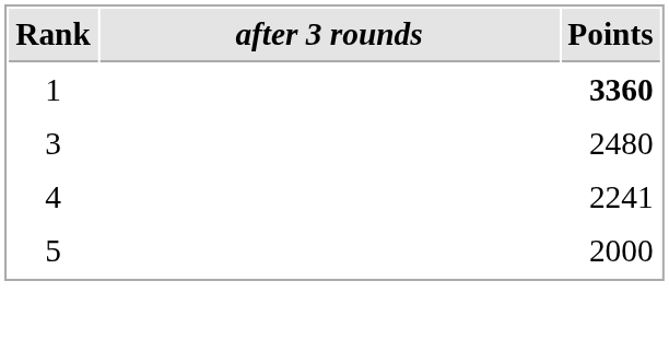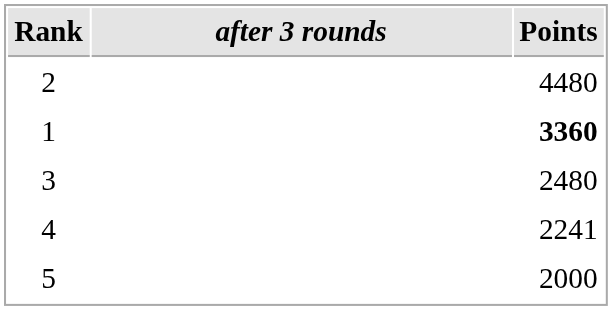 <table cellspacing="1" cellpadding="3" style="border:1px solid #aaa; font-size:90%;">
 <tr style="background:#e4e4e4;">
 <th style="border-bottom:1px solid #aaa; width:10px;">Rank</th>
 <th style="border-bottom:1px solid #aaa; width:200px; white-space:nowrap;"><em>after 3 rounds</em> </th>
 <th style="border-bottom:1px solid #aaa; width:20px;">Points</th>
+</tr>
+<tr>
+<td align=center>2</td>
+<td></td>
+<td align=right>4480</td>
 </tr>
 <tr>
 <td align=center>1</td>
 <td></td>
 <td align=right><strong>3360</strong></td>
 </tr>
 <tr>
 <td align=center>3</td>
 <td></td>
 <td align=right>2480</td>
 </tr>
 <tr>
 <td align=center>4</td>
 <td></td>
 <td align=right>2241</td>
 </tr>
 <tr>
 <td align=center>5</td>
 <td></td>
 <td align=right>2000</td>
 </tr>
 </table>
